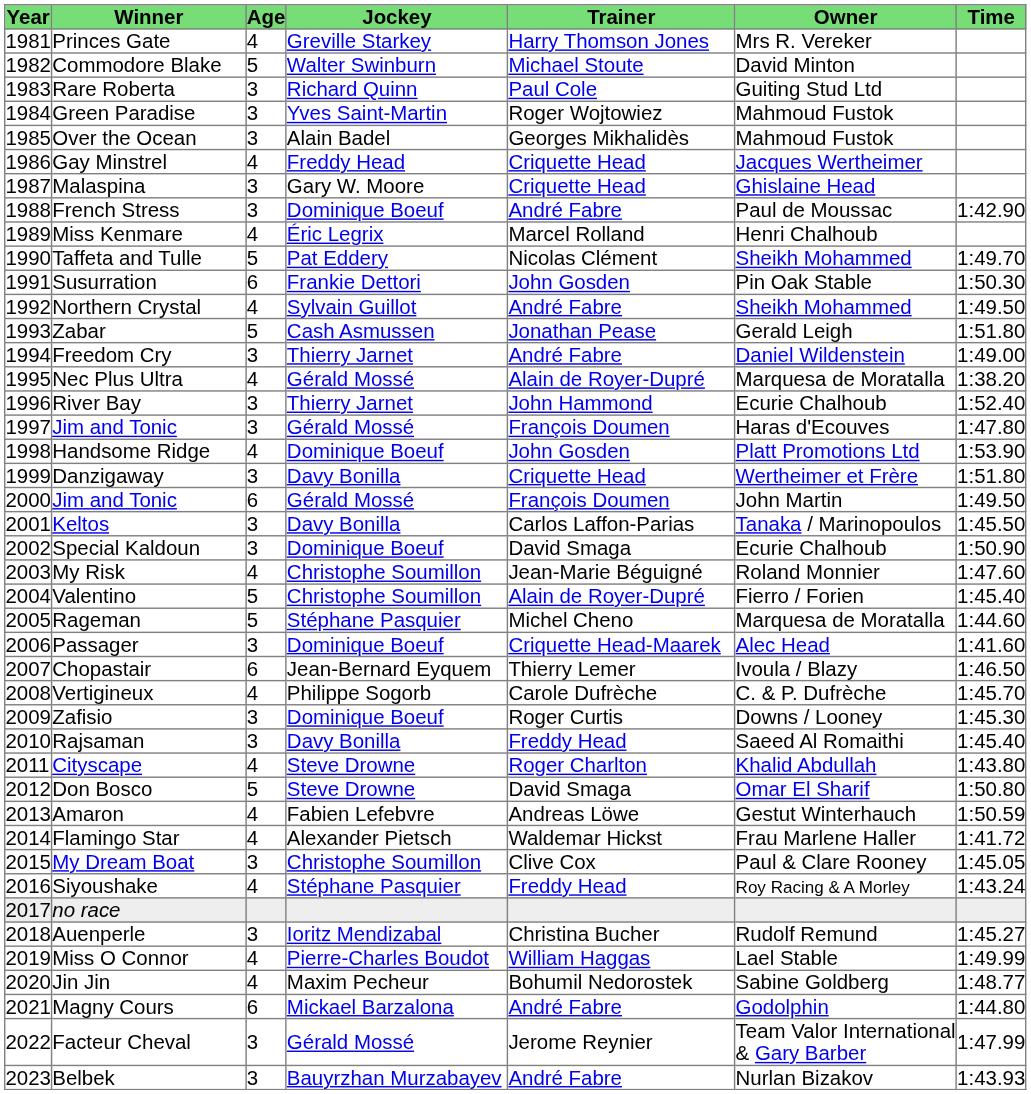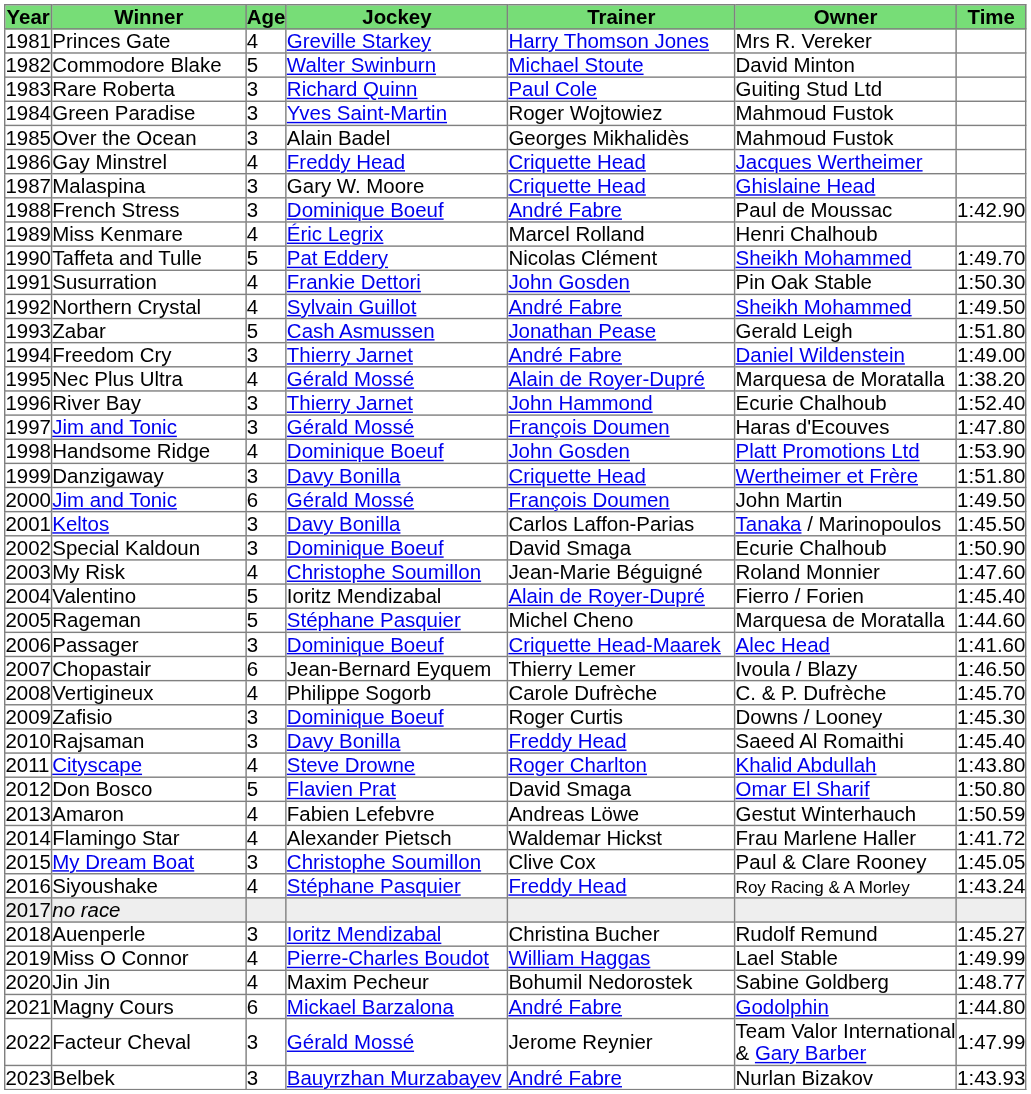 <table class = "sortable" | border="1" cellpadding="0" style="border-collapse: collapse; font-size:90%">
 <tr bgcolor="#77dd77" align="center">
 <th>Year</th>
 <th>Winner</th>
 <th>Age</th>
 <th>Jockey</th>
 <th>Trainer</th>
 <th>Owner</th>
 <th>Time</th>
 </tr>
 <tr>
 <td>1981</td>
 <td width=136px>Princes Gate</td>
 <td>4</td>
 <td width=155px><a href='#'>Greville Starkey</a></td>
 <td width=159px><a href='#'>Harry Thomson Jones</a></td>
 <td width=155px>Mrs R. Vereker</td>
 <td></td>
 </tr>
 <tr>
 <td>1982</td>
 <td>Commodore Blake</td>
 <td>5</td>
 <td><a href='#'>Walter Swinburn</a></td>
 <td><a href='#'>Michael Stoute</a></td>
 <td>David Minton</td>
 <td></td>
 </tr>
 <tr>
 <td>1983</td>
 <td>Rare Roberta</td>
 <td>3</td>
 <td><a href='#'>Richard Quinn</a></td>
 <td><a href='#'>Paul Cole</a></td>
 <td>Guiting Stud Ltd</td>
 <td></td>
 </tr>
 <tr>
 <td>1984</td>
 <td>Green Paradise</td>
 <td>3</td>
 <td><a href='#'>Yves Saint-Martin</a></td>
 <td>Roger Wojtowiez</td>
 <td>Mahmoud Fustok</td>
 <td></td>
 </tr>
 <tr>
 <td>1985</td>
 <td>Over the Ocean</td>
 <td>3</td>
 <td>Alain Badel</td>
 <td>Georges Mikhalidès</td>
 <td>Mahmoud Fustok</td>
 <td></td>
 </tr>
 <tr>
 <td>1986</td>
 <td>Gay Minstrel</td>
 <td>4</td>
 <td><a href='#'>Freddy Head</a></td>
 <td><a href='#'>Criquette Head</a></td>
 <td><a href='#'>Jacques Wertheimer</a></td>
 <td></td>
 </tr>
 <tr>
 <td>1987</td>
 <td>Malaspina</td>
 <td>3</td>
 <td>Gary W. Moore</td>
 <td><a href='#'>Criquette Head</a></td>
 <td><a href='#'>Ghislaine Head</a></td>
 <td></td>
 </tr>
 <tr>
 <td>1988</td>
 <td>French Stress</td>
 <td>3</td>
 <td><a href='#'>Dominique Boeuf</a></td>
 <td><a href='#'>André Fabre</a></td>
 <td>Paul de Moussac</td>
 <td>1:42.90</td>
 </tr>
 <tr>
 <td>1989</td>
 <td>Miss Kenmare</td>
 <td>4</td>
 <td><a href='#'>Éric Legrix</a></td>
 <td>Marcel Rolland</td>
 <td>Henri Chalhoub</td>
 <td></td>
 </tr>
 <tr>
 <td>1990</td>
 <td>Taffeta and Tulle</td>
 <td>5</td>
 <td><a href='#'>Pat Eddery</a></td>
 <td>Nicolas Clément</td>
 <td><a href='#'>Sheikh Mohammed</a></td>
 <td>1:49.70</td>
 </tr>
 <tr>
 <td>1991</td>
 <td>Susurration</td>
-<td>6</td>
+<td>4</td>
 <td><a href='#'>Frankie Dettori</a></td>
 <td><a href='#'>John Gosden</a></td>
 <td>Pin Oak Stable</td>
 <td>1:50.30</td>
 </tr>
 <tr>
 <td>1992</td>
 <td>Northern Crystal</td>
 <td>4</td>
 <td><a href='#'>Sylvain Guillot</a></td>
 <td><a href='#'>André Fabre</a></td>
 <td><a href='#'>Sheikh Mohammed</a></td>
 <td>1:49.50</td>
 </tr>
 <tr>
 <td>1993</td>
 <td>Zabar</td>
 <td>5</td>
 <td><a href='#'>Cash Asmussen</a></td>
 <td><a href='#'>Jonathan Pease</a></td>
 <td>Gerald Leigh</td>
 <td>1:51.80</td>
 </tr>
 <tr>
 <td>1994</td>
 <td>Freedom Cry</td>
 <td>3</td>
 <td><a href='#'>Thierry Jarnet</a></td>
 <td><a href='#'>André Fabre</a></td>
 <td><a href='#'>Daniel Wildenstein</a></td>
 <td>1:49.00</td>
 </tr>
 <tr>
 <td>1995</td>
 <td>Nec Plus Ultra </td>
 <td>4</td>
 <td><a href='#'>Gérald Mossé</a></td>
 <td><a href='#'>Alain de Royer-Dupré</a></td>
 <td>Marquesa de Moratalla</td>
 <td>1:38.20</td>
 </tr>
 <tr>
 <td>1996</td>
 <td>River Bay</td>
 <td>3</td>
 <td><a href='#'>Thierry Jarnet</a></td>
 <td><a href='#'>John Hammond</a></td>
 <td>Ecurie Chalhoub</td>
 <td>1:52.40</td>
 </tr>
 <tr>
 <td>1997</td>
 <td><a href='#'>Jim and Tonic</a></td>
 <td>3</td>
 <td><a href='#'>Gérald Mossé</a></td>
 <td><a href='#'>François Doumen</a></td>
 <td>Haras d'Ecouves</td>
 <td>1:47.80</td>
 </tr>
 <tr>
 <td>1998</td>
 <td>Handsome Ridge</td>
 <td>4</td>
 <td><a href='#'>Dominique Boeuf</a></td>
 <td><a href='#'>John Gosden</a></td>
 <td><a href='#'>Platt Promotions Ltd</a></td>
 <td>1:53.90</td>
 </tr>
 <tr>
 <td>1999</td>
 <td>Danzigaway</td>
 <td>3</td>
 <td><a href='#'>Davy Bonilla</a></td>
 <td><a href='#'>Criquette Head</a></td>
 <td><a href='#'>Wertheimer et Frère</a></td>
 <td>1:51.80</td>
 </tr>
 <tr>
 <td>2000</td>
 <td><a href='#'>Jim and Tonic</a></td>
 <td>6</td>
 <td><a href='#'>Gérald Mossé</a></td>
 <td><a href='#'>François Doumen</a></td>
 <td>John Martin</td>
 <td>1:49.50</td>
 </tr>
 <tr>
 <td>2001</td>
 <td><a href='#'>Keltos</a></td>
 <td>3</td>
 <td><a href='#'>Davy Bonilla</a></td>
 <td>Carlos Laffon-Parias</td>
 <td><a href='#'>Tanaka</a> / Marinopoulos </td>
 <td>1:45.50</td>
 </tr>
 <tr>
 <td>2002</td>
 <td>Special Kaldoun</td>
 <td>3</td>
 <td><a href='#'>Dominique Boeuf</a></td>
 <td>David Smaga</td>
 <td>Ecurie Chalhoub</td>
 <td>1:50.90</td>
 </tr>
 <tr>
 <td>2003</td>
 <td>My Risk</td>
 <td>4</td>
 <td><a href='#'>Christophe Soumillon</a></td>
 <td>Jean-Marie Béguigné</td>
 <td>Roland Monnier</td>
 <td>1:47.60</td>
 </tr>
 <tr>
 <td>2004</td>
 <td>Valentino</td>
 <td>5</td>
-<td><a href='#'>Christophe Soumillon</a></td>
+<td>Ioritz Mendizabal</td>
 <td><a href='#'>Alain de Royer-Dupré</a></td>
 <td>Fierro / Forien </td>
 <td>1:45.40</td>
 </tr>
 <tr>
 <td>2005</td>
 <td>Rageman</td>
 <td>5</td>
 <td><a href='#'>Stéphane Pasquier</a></td>
 <td>Michel Cheno</td>
 <td>Marquesa de Moratalla</td>
 <td>1:44.60</td>
 </tr>
 <tr>
 <td>2006</td>
 <td>Passager</td>
 <td>3</td>
 <td><a href='#'>Dominique Boeuf</a></td>
 <td><a href='#'>Criquette Head-Maarek</a></td>
 <td><a href='#'>Alec Head</a></td>
 <td>1:41.60</td>
 </tr>
 <tr>
 <td>2007</td>
 <td>Chopastair</td>
 <td>6</td>
 <td>Jean-Bernard Eyquem</td>
 <td>Thierry Lemer</td>
 <td>Ivoula / Blazy </td>
 <td>1:46.50</td>
 </tr>
 <tr>
 <td>2008</td>
 <td>Vertigineux</td>
 <td>4</td>
 <td>Philippe Sogorb</td>
 <td>Carole Dufrèche</td>
 <td>C. & P. Dufrèche </td>
 <td>1:45.70</td>
 </tr>
 <tr>
 <td>2009</td>
 <td>Zafisio</td>
 <td>3</td>
 <td><a href='#'>Dominique Boeuf</a></td>
 <td>Roger Curtis</td>
 <td>Downs / Looney </td>
 <td>1:45.30</td>
 </tr>
 <tr>
 <td>2010</td>
 <td>Rajsaman</td>
 <td>3</td>
 <td><a href='#'>Davy Bonilla</a></td>
 <td><a href='#'>Freddy Head</a></td>
 <td>Saeed Al Romaithi</td>
 <td>1:45.40</td>
 </tr>
 <tr>
 <td>2011</td>
 <td><a href='#'>Cityscape</a></td>
 <td>4</td>
 <td><a href='#'>Steve Drowne</a></td>
 <td><a href='#'>Roger Charlton</a></td>
 <td><a href='#'>Khalid Abdullah</a></td>
 <td>1:43.80</td>
 </tr>
 <tr>
 <td>2012</td>
 <td>Don Bosco</td>
 <td>5</td>
-<td><a href='#'>Steve Drowne</a></td>
+<td><a href='#'>Flavien Prat</a></td>
 <td>David Smaga</td>
 <td><a href='#'>Omar El Sharif</a></td>
 <td>1:50.80</td>
 </tr>
 <tr>
 <td>2013</td>
 <td>Amaron</td>
 <td>4</td>
 <td>Fabien Lefebvre</td>
 <td>Andreas Löwe</td>
 <td>Gestut Winterhauch</td>
 <td>1:50.59</td>
 </tr>
 <tr>
 <td>2014</td>
 <td>Flamingo Star</td>
 <td>4</td>
 <td>Alexander Pietsch</td>
 <td>Waldemar Hickst</td>
 <td>Frau Marlene Haller</td>
 <td>1:41.72</td>
 </tr>
 <tr>
 <td>2015</td>
 <td><a href='#'>My Dream Boat</a></td>
 <td>3</td>
 <td><a href='#'>Christophe Soumillon</a></td>
 <td>Clive Cox</td>
 <td>Paul & Clare Rooney</td>
 <td>1:45.05</td>
 </tr>
 <tr>
 <td>2016</td>
 <td>Siyoushake</td>
 <td>4</td>
 <td><a href='#'>Stéphane Pasquier</a></td>
 <td><a href='#'>Freddy Head</a></td>
 <td><small>Roy Racing & A Morley</small></td>
 <td>1:43.24</td>
 </tr>
 <tr bgcolor="#eeeeee">
 <td>2017</td>
 <td><em>no race</em> </td>
 <td></td>
 <td></td>
 <td></td>
 <td></td>
 <td></td>
 </tr>
 <tr>
 <td>2018</td>
 <td>Auenperle</td>
 <td>3</td>
 <td><a href='#'>Ioritz Mendizabal</a></td>
 <td>Christina Bucher</td>
 <td>Rudolf Remund</td>
 <td>1:45.27</td>
 </tr>
 <tr>
 <td>2019</td>
 <td>Miss O Connor</td>
 <td>4</td>
 <td><a href='#'>Pierre-Charles Boudot</a></td>
 <td><a href='#'>William Haggas</a></td>
 <td>Lael Stable</td>
 <td>1:49.99</td>
 </tr>
 <tr>
 <td>2020</td>
 <td>Jin Jin</td>
 <td>4</td>
 <td>Maxim Pecheur</td>
 <td>Bohumil Nedorostek</td>
 <td>Sabine Goldberg</td>
 <td>1:48.77</td>
 </tr>
 <tr>
 <td>2021</td>
 <td>Magny Cours</td>
 <td>6</td>
 <td><a href='#'>Mickael Barzalona</a></td>
 <td><a href='#'>André Fabre</a></td>
 <td><a href='#'>Godolphin</a></td>
 <td>1:44.80</td>
 </tr>
 <tr>
 <td>2022</td>
 <td>Facteur Cheval</td>
 <td>3</td>
 <td><a href='#'>Gérald Mossé</a></td>
 <td>Jerome Reynier</td>
 <td>Team Valor International & <a href='#'>Gary Barber</a></td>
 <td>1:47.99</td>
 </tr>
 <tr>
 <td>2023</td>
 <td>Belbek</td>
 <td>3</td>
 <td><a href='#'>Bauyrzhan Murzabayev</a></td>
 <td><a href='#'>André Fabre</a></td>
 <td>Nurlan Bizakov</td>
 <td>1:43.93</td>
 </tr>
 </table>
